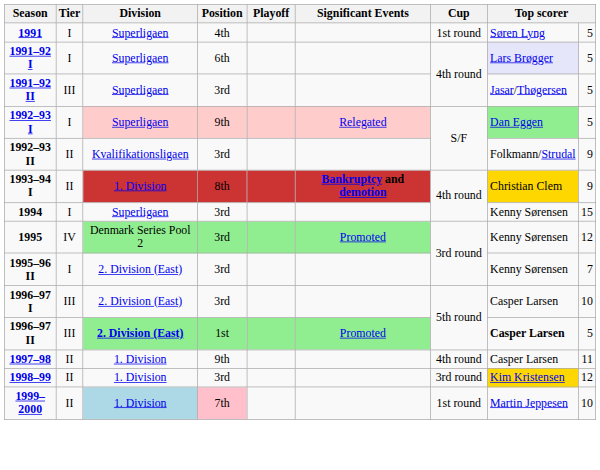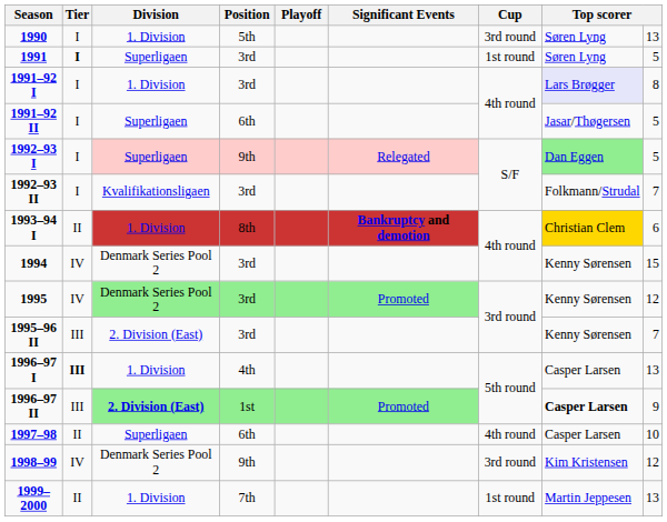 <table class="wikitable"  style="text-align:center; width:800px;">
 <tr>
 <th style="width:65px;">Season</th>
 <th style="width:25px;">Tier</th>
 <th style="width:150px;">Division</th>
 <th style="width:60px;">Position</th>
 <th style="width:60px;">Playoff</th>
 <th style="width:190px;">Significant Events</th>
 <th style="width:75px;">Cup</th>
 <th colspan="2" style="width:180px;">Top scorer</th>
 </tr>
 <tr>
+<td><strong><a href='#'>1990</a></strong></td>
+<td>I</td>
+<td><a href='#'>1. Division</a></td>
+<td>5th</td>
+<td></td>
+<td></td>
+<td>3rd round</td>
+<td align=left><a href='#'>Søren Lyng</a></td>
+<td align=right>13</td>
+</tr>
+<tr>
 <td><strong><a href='#'>1991</a></strong></td>
-<td>I</td>
+<td><strong>I</strong></td>
 <td><a href='#'>Superligaen</a></td>
-<td>4th</td>
+<td>3rd</td>
 <td></td>
 <td></td>
 <td>1st round</td>
 <td align=left><a href='#'>Søren Lyng</a></td>
 <td align=right>5</td>
 </tr>
 <tr>
 <td><strong><a href='#'>1991–92 I</a></strong></td>
 <td>I</td>
-<td><a href='#'>Superligaen</a></td>
-<td>6th</td>
+<td><a href='#'>1. Division</a></td>
+<td>3rd</td>
 <td></td>
 <td></td>
 <td rowspan=2>4th round</td>
 <td align=left style="background: lavender;"><a href='#'>Lars Brøgger</a></td>
-<td align=right>5</td>
+<td align=right>8</td>
 </tr>
 <tr>
 <td><strong><a href='#'>1991–92 II</a></strong></td>
-<td>III</td>
+<td>I</td>
 <td><a href='#'>Superligaen</a></td>
-<td>3rd</td>
+<td>6th</td>
 <td></td>
 <td></td>
 <td align=left><a href='#'>Jasar</a>/<a href='#'>Thøgersen</a></td>
 <td align=right>5</td>
 </tr>
 <tr>
 <td><strong><a href='#'>1992–93 I</a></strong></td>
 <td>I</td>
 <td style="background:#fcc;"><a href='#'>Superligaen</a></td>
 <td style="background:#fcc;">9th</td>
 <td style="background:#fcc;"></td>
 <td style="background:#fcc;"><a href='#'>Relegated</a></td>
 <td rowspan=2>S/F</td>
 <td align=left style="background: lightgreen;"><a href='#'>Dan Eggen</a></td>
 <td align=right>5</td>
 </tr>
 <tr>
 <td><strong>1992–93 II</strong></td>
-<td>II</td>
+<td>I</td>
 <td><a href='#'>Kvalifikationsligaen</a></td>
 <td>3rd</td>
 <td></td>
 <td></td>
 <td align=left>Folkmann/<a href='#'>Strudal</a></td>
-<td align=right>9</td>
+<td align=right>7</td>
 </tr>
 <tr>
 <td><strong>1993–94 I</strong></td>
 <td>II</td>
 <td style="background:#c33;"><a href='#'>1. Division</a></td>
 <td style="background:#c33;">8th</td>
 <td style="background:#c33;"></td>
 <td style="background:#c33;"><strong><a href='#'>Bankruptcy</a> and <a href='#'>demotion</a></strong></td>
 <td rowspan=2>4th round</td>
 <td align=left style="background: gold;">Christian Clem</td>
-<td align=right>9</td>
+<td align=right>6</td>
 </tr>
 <tr>
 <td><strong>1994</strong></td>
-<td>I</td>
-<td><a href='#'>Superligaen</a></td>
+<td>IV</td>
+<td>Denmark Series Pool 2</td>
 <td>3rd</td>
 <td></td>
 <td></td>
 <td align=left>Kenny Sørensen</td>
 <td align=right>15</td>
 </tr>
 <tr>
 <td><strong>1995</strong></td>
 <td>IV</td>
 <td style="background: #90EE90;">Denmark Series Pool 2</td>
 <td style="background: #90EE90;">3rd</td>
 <td style="background: #90EE90;"></td>
 <td style="background: #90EE90;"><a href='#'>Promoted</a></td>
 <td rowspan=2>3rd round</td>
 <td align=left>Kenny Sørensen</td>
 <td align=right>12</td>
 </tr>
 <tr>
 <td><strong>1995–96 II</strong></td>
-<td>I</td>
+<td>III</td>
 <td><a href='#'>2. Division (East)</a></td>
 <td>3rd</td>
 <td></td>
 <td></td>
 <td align=left>Kenny Sørensen</td>
 <td align=right>7</td>
 </tr>
 <tr>
 <td><strong>1996–97 I</strong></td>
-<td>III</td>
-<td><a href='#'>2. Division (East)</a></td>
-<td>3rd</td>
+<td><strong>III</strong></td>
+<td><a href='#'>1. Division</a></td>
+<td>4th</td>
 <td></td>
 <td></td>
 <td rowspan=2>5th round</td>
 <td align=left>Casper Larsen</td>
-<td align=right>10</td>
+<td align=right>13</td>
 </tr>
 <tr>
 <td><strong>1996–97 II</strong></td>
 <td>III</td>
 <td style="background: #90EE90;"><strong><a href='#'>2. Division (East)</a></strong></td>
 <td style="background: #90EE90;">1st</td>
 <td style="background: #90EE90;"></td>
 <td style="background: #90EE90;"><a href='#'>Promoted</a></td>
 <td align=left><strong>Casper Larsen</strong></td>
-<td align=right>5</td>
+<td align=right>9</td>
 </tr>
 <tr>
 <td><strong><a href='#'>1997–98</a></strong></td>
 <td>II</td>
-<td><a href='#'>1. Division</a></td>
-<td>9th</td>
+<td><a href='#'>Superligaen</a></td>
+<td>6th</td>
 <td></td>
 <td></td>
 <td>4th round</td>
 <td align=left>Casper Larsen</td>
-<td align=right>11</td>
+<td align=right>10</td>
 </tr>
 <tr>
 <td><strong><a href='#'>1998–99</a></strong></td>
-<td>II</td>
-<td><a href='#'>1. Division</a></td>
-<td>3rd</td>
+<td>IV</td>
+<td>Denmark Series Pool 2</td>
+<td>9th</td>
 <td></td>
 <td></td>
 <td>3rd round</td>
-<td align=left style="background: gold;"><a href='#'>Kim Kristensen</a></td>
+<td align=left><a href='#'>Kim Kristensen</a></td>
 <td align=right>12</td>
 </tr>
 <tr>
 <td><strong><a href='#'>1999–2000</a></strong></td>
 <td>II</td>
-<td style="background: lightblue;"><a href='#'>1. Division</a></td>
-<td style="background: pink;">7th</td>
+<td><a href='#'>1. Division</a></td>
+<td>7th</td>
 <td></td>
 <td></td>
 <td>1st round</td>
 <td align=left><a href='#'>Martin Jeppesen</a></td>
-<td align=right>10</td>
+<td align=right>13</td>
 </tr>
 </table>
